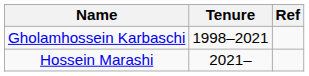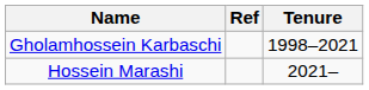 <table class="wikitable" style="text-align:center; font-size:100%; line-height:16px;">
 <tr>
 <th>Name</th>
+<th>Ref</th>
 <th>Tenure</th>
-<th>Ref</th>
 </tr>
 <tr>
 <td><a href='#'>Gholamhossein Karbaschi</a></td>
+<td></td>
 <td>1998–2021</td>
-<td></td>
 </tr>
 <tr>
 <td><a href='#'>Hossein Marashi</a></td>
+<td></td>
 <td>2021–</td>
-<td></td>
 </tr>
 </table>
